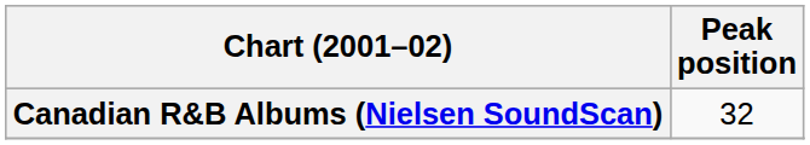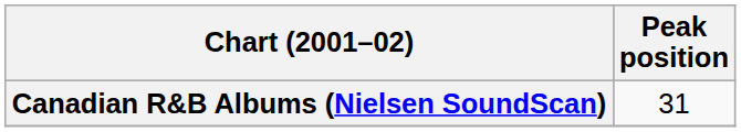 <table class="wikitable sortable plainrowheaders" style="text-align:center">
 <tr>
 <th scope="col">Chart (2001–02)</th>
 <th scope="col">Peak<br>position</th>
 </tr>
 <tr>
 <th scope="row">Canadian R&B Albums (<a href='#'>Nielsen SoundScan</a>)</th>
-<td style="text-align:center;">32</td>
+<td style="text-align:center;">31</td>
 </tr>
 <tr>
 </tr>
 <tr>
 </tr>
 <tr>
 </tr>
 <tr>
 </tr>
 </table>
